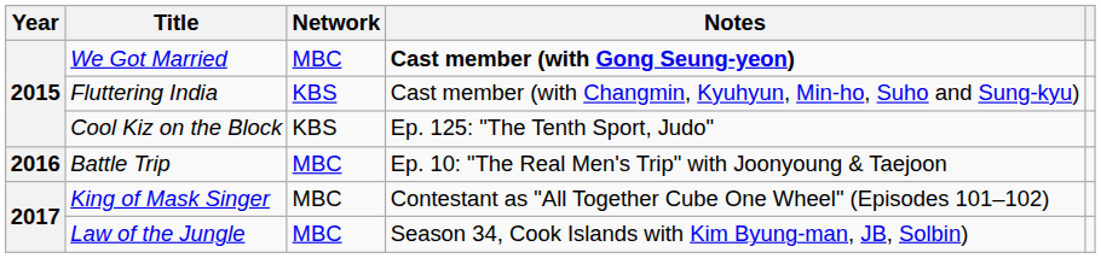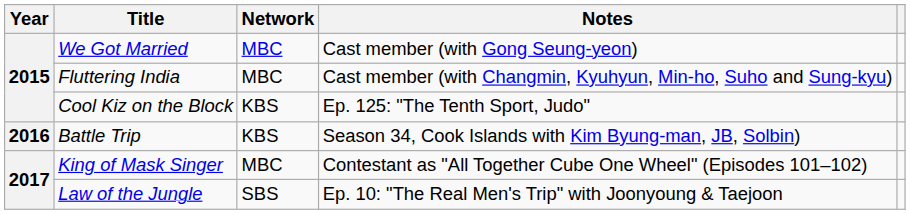 <table class="wikitable plainrowheaders sortable">
 <tr>
 <th>Year</th>
 <th>Title</th>
 <th>Network</th>
 <th>Notes</th>
 <th></th>
 </tr>
 <tr>
 <th scope="row" rowspan="3">2015</th>
 <td><em><a href='#'>We Got Married</a></em></td>
 <td><a href='#'>MBC</a></td>
-<td><strong>Cast member (with <a href='#'>Gong Seung-yeon</a>)</strong></td>
+<td>Cast member (with <a href='#'>Gong Seung-yeon</a>)</td>
 <td></td>
 </tr>
 <tr>
 <td><em>Fluttering India</em></td>
-<td><a href='#'>KBS</a></td>
+<td>MBC</td>
 <td>Cast member (with <a href='#'>Changmin</a>, <a href='#'>Kyuhyun</a>, <a href='#'>Min-ho</a>, <a href='#'>Suho</a> and <a href='#'>Sung-kyu</a>)</td>
 <td></td>
 </tr>
 <tr>
 <td><em>Cool Kiz on the Block</em></td>
 <td>KBS</td>
 <td>Ep. 125: "The Tenth Sport, Judo"</td>
 <td></td>
 </tr>
 <tr>
 <th scope="row">2016</th>
 <td><em>Battle Trip</em></td>
-<td><a href='#'>MBC</a></td>
-<td>Ep. 10: "The Real Men's Trip" with Joonyoung & Taejoon</td>
+<td>KBS</td>
+<td>Season 34, Cook Islands with <a href='#'>Kim Byung-man</a>, <a href='#'>JB</a>, <a href='#'>Solbin</a>)</td>
 <td></td>
 </tr>
 <tr>
 <th scope="row" rowspan="2">2017</th>
 <td><em><a href='#'>King of Mask Singer</a></em></td>
 <td>MBC</td>
 <td>Contestant as "All Together Cube One Wheel" (Episodes 101–102)</td>
 <td></td>
 </tr>
 <tr>
 <td><em><a href='#'>Law of the Jungle</a></em></td>
-<td><a href='#'>MBC</a></td>
-<td>Season 34, Cook Islands with <a href='#'>Kim Byung-man</a>, <a href='#'>JB</a>, <a href='#'>Solbin</a>)</td>
+<td>SBS</td>
+<td>Ep. 10: "The Real Men's Trip" with Joonyoung & Taejoon</td>
 <td></td>
 </tr>
 </table>
